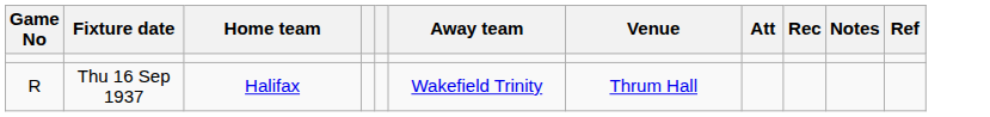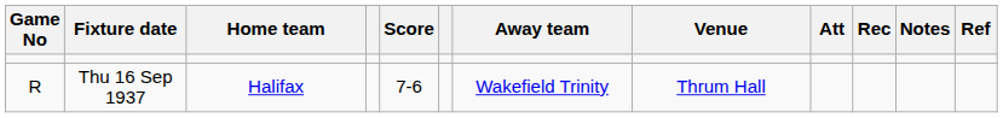 <table class="wikitable" style="text-align:center;">
 <tr>
 <th width=20 abbr="No">Game No</th>
 <th width=100 abbr="Date">Fixture date</th>
 <th width=150 abbr="Home team">Home team</th>
 <th width=5 abbr="space"></th>
+<th width=20 abbr="Score">Score</th>
 <th width=5 abbr="space"></th>
 <th width=150 abbr="Away team">Away team</th>
 <th width=150 abbr="Venue">Venue</th>
 <th width=30 abbr="Att">Att</th>
 <th width=30 abbr="Rec">Rec</th>
 <th width=20 abbr="Notes">Notes</th>
 <th width=30 abbr="Ref">Ref</th>
 </tr>
 <tr>
 <td></td>
 <td></td>
 <td></td>
 <td></td>
 <td></td>
 <td></td>
 <td></td>
 <td></td>
 <td></td>
 <td></td>
 <td></td>
+<td></td>
 </tr>
 <tr>
 <td>R</td>
 <td>Thu 16 Sep 1937</td>
 <td><a href='#'>Halifax</a></td>
 <td></td>
+<td>7-6</td>
 <td></td>
 <td><a href='#'>Wakefield Trinity</a></td>
 <td><a href='#'>Thrum Hall</a></td>
 <td></td>
 <td></td>
 <td></td>
 <td></td>
 </tr>
 </table>
